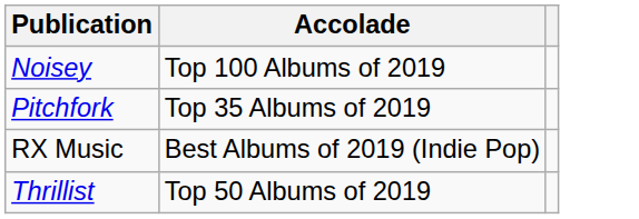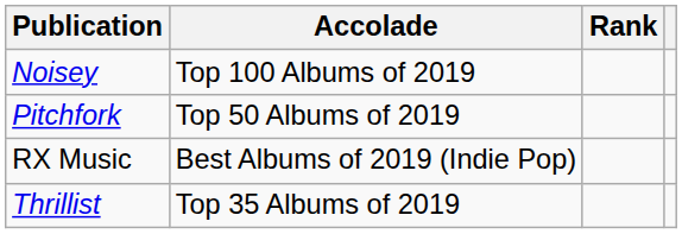 <table class="wikitable sortable">
 <tr>
 <th>Publication</th>
 <th>Accolade</th>
+<th>Rank</th>
 <th class="unsortable"></th>
 </tr>
 <tr>
 <td><em><a href='#'>Noisey</a></em></td>
 <td>Top 100 Albums of 2019</td>
 <td></td>
+<td></td>
 </tr>
 <tr>
 <td><em><a href='#'>Pitchfork</a></em></td>
-<td>Top 35 Albums of 2019</td>
+<td>Top 50 Albums of 2019</td>
+<td></td>
 <td></td>
 </tr>
 <tr>
 <td>RX Music</td>
 <td>Best Albums of 2019 (Indie Pop)</td>
 <td></td>
+<td></td>
 </tr>
 <tr>
 <td><em><a href='#'>Thrillist</a></em></td>
-<td>Top 50 Albums of 2019</td>
+<td>Top 35 Albums of 2019</td>
+<td></td>
 <td></td>
 </tr>
 </table>
